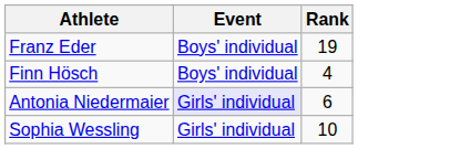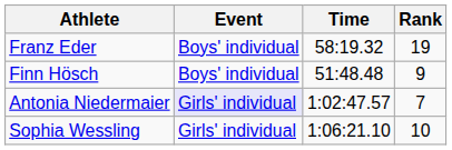 <table class="wikitable" style="font-size:90%">
 <tr>
 <th>Athlete</th>
 <th>Event</th>
+<th>Time</th>
 <th>Rank</th>
 </tr>
 <tr align=center>
 <td align=left><a href='#'>Franz Eder</a></td>
 <td align=left><a href='#'>Boys' individual</a></td>
+<td>58:19.32</td>
 <td>19</td>
 </tr>
 <tr align=center>
 <td align=left><a href='#'>Finn Hösch</a></td>
 <td align=left><a href='#'>Boys' individual</a></td>
-<td>4</td>
+<td>51:48.48</td>
+<td>9</td>
 </tr>
 <tr align=center>
 <td align=left><a href='#'>Antonia Niedermaier</a></td>
 <td align=left style="background: lavender;"><a href='#'>Girls' individual</a></td>
-<td>6</td>
+<td>1:02:47.57</td>
+<td>7</td>
 </tr>
 <tr align=center>
 <td align=left><a href='#'>Sophia Wessling</a></td>
 <td align=left><a href='#'>Girls' individual</a></td>
+<td>1:06:21.10</td>
 <td>10</td>
 </tr>
 </table>
